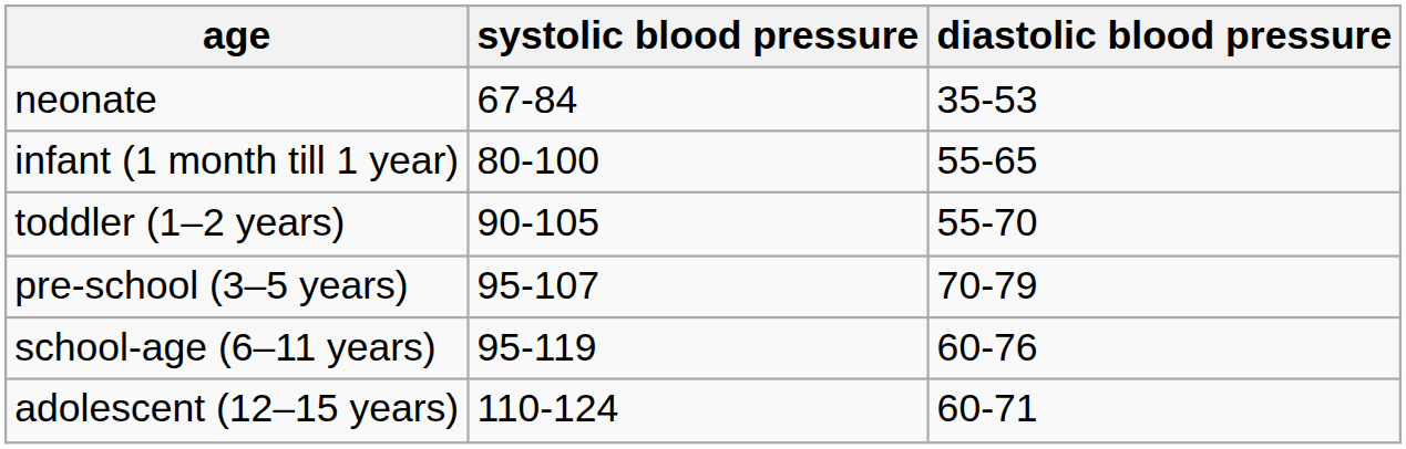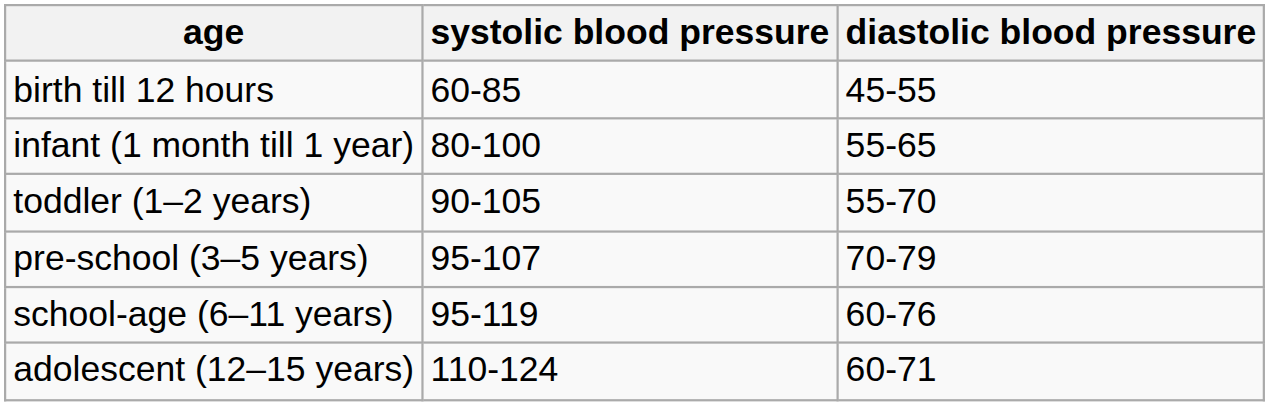 <table class="wikitable">
 <tr>
 <th>age</th>
 <th>systolic blood pressure</th>
 <th>diastolic blood pressure</th>
 </tr>
 <tr>
-<td>neonate</td>
-<td>67-84</td>
-<td>35-53</td>
+<td>birth till 12 hours</td>
+<td>60-85</td>
+<td>45-55</td>
 </tr>
 <tr>
 <td>infant (1 month till 1 year)</td>
 <td>80-100</td>
 <td>55-65</td>
 </tr>
 <tr>
 <td>toddler (1–2 years)</td>
 <td>90-105</td>
 <td>55-70</td>
 </tr>
 <tr>
 <td>pre-school (3–5 years)</td>
 <td>95-107</td>
 <td>70-79</td>
 </tr>
 <tr>
 <td>school-age (6–11 years)</td>
 <td>95-119</td>
 <td>60-76</td>
 </tr>
 <tr>
 <td>adolescent (12–15 years)</td>
 <td>110-124</td>
 <td>60-71</td>
 </tr>
 </table>
